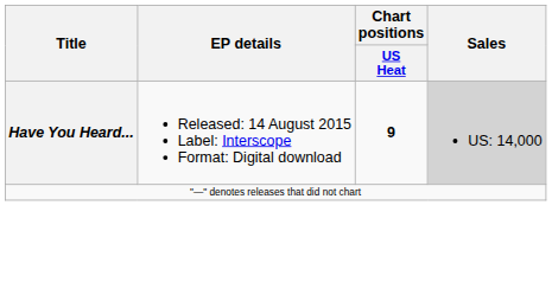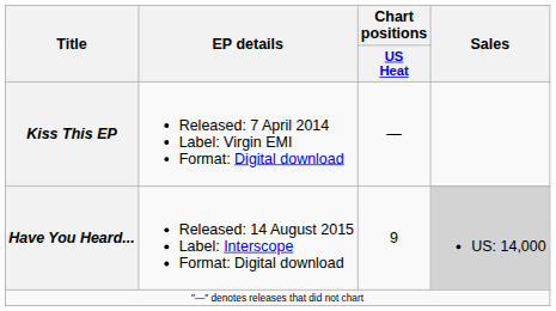 <table class="wikitable plainrowheaders">
 <tr>
 <th rowspan="2">Title</th>
 <th rowspan="2">EP details</th>
 <th>Chart positions</th>
 <th rowspan="2">Sales</th>
 </tr>
 <tr>
 <th style="width:3em; font-size:90%;"><a href='#'>US<br>Heat</a><br></th>
 </tr>
 <tr>
+<th scope="row"><em>Kiss This EP</em></th>
+<td><br><ul><li>Released: 7 April 2014</li><li>Label: Virgin EMI</li><li>Format: <a href='#'>Digital download</a></li></ul></td>
+<td style="text-align:center;">—</td>
+<td></td>
+</tr>
+<tr>
 <th scope="row"><em>Have You Heard...</em></th>
 <td><br><ul><li>Released: 14 August 2015</li><li>Label: <a href='#'>Interscope</a></li><li>Format: Digital download</li></ul></td>
-<td style="text-align:center;"><strong>9</strong></td>
+<td style="text-align:center;">9</td>
 <td style="background: lightgrey;"><br><ul><li>US: 14,000</li></ul></td>
 </tr>
 <tr>
 <td colspan="4" style="text-align:center; font-size:8pt;">"—" denotes releases that did not chart</td>
 </tr>
 </table>
